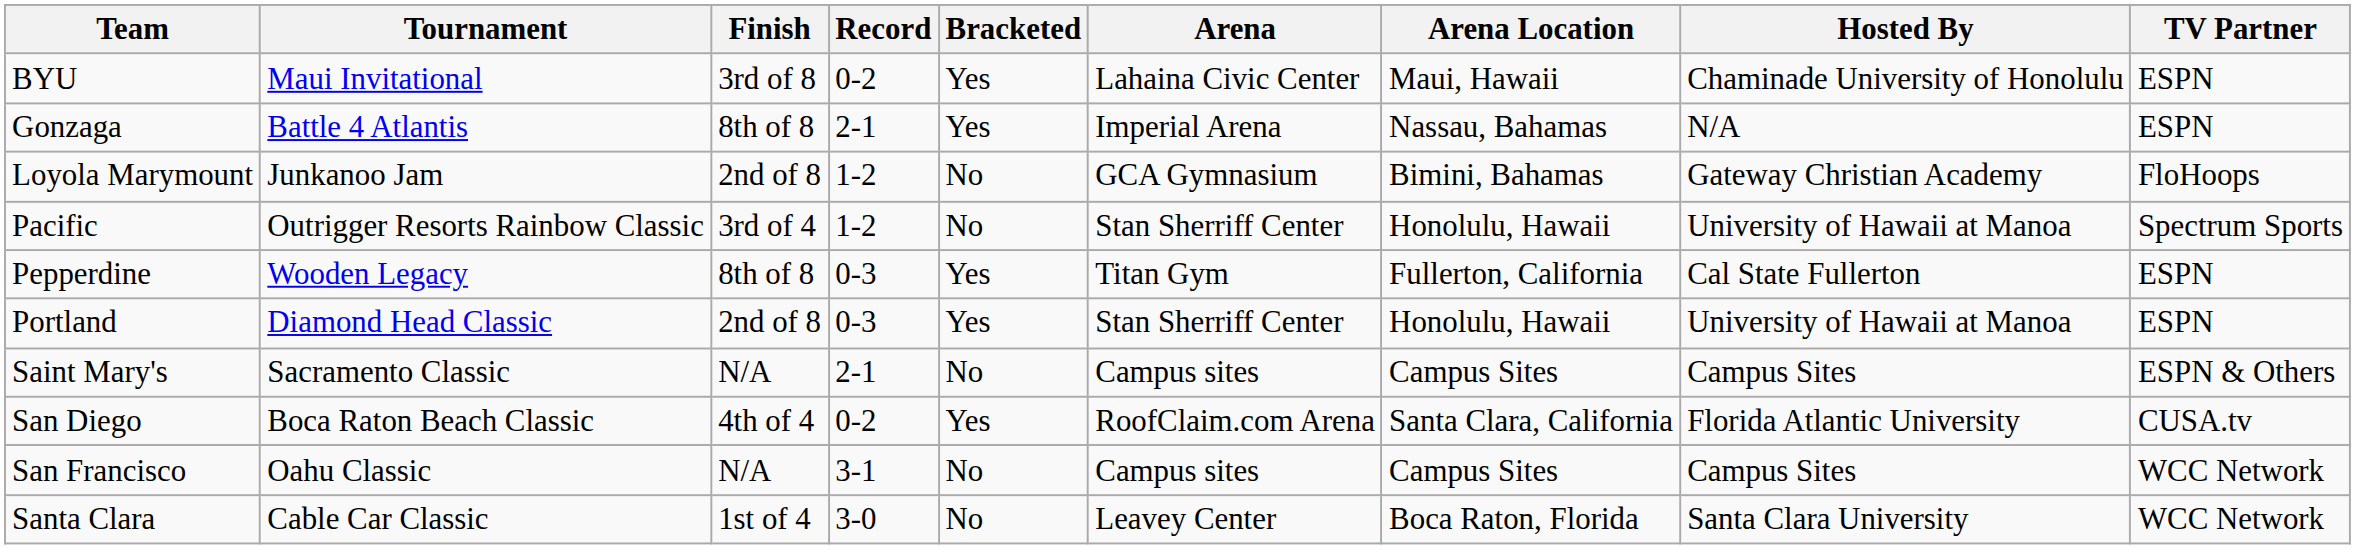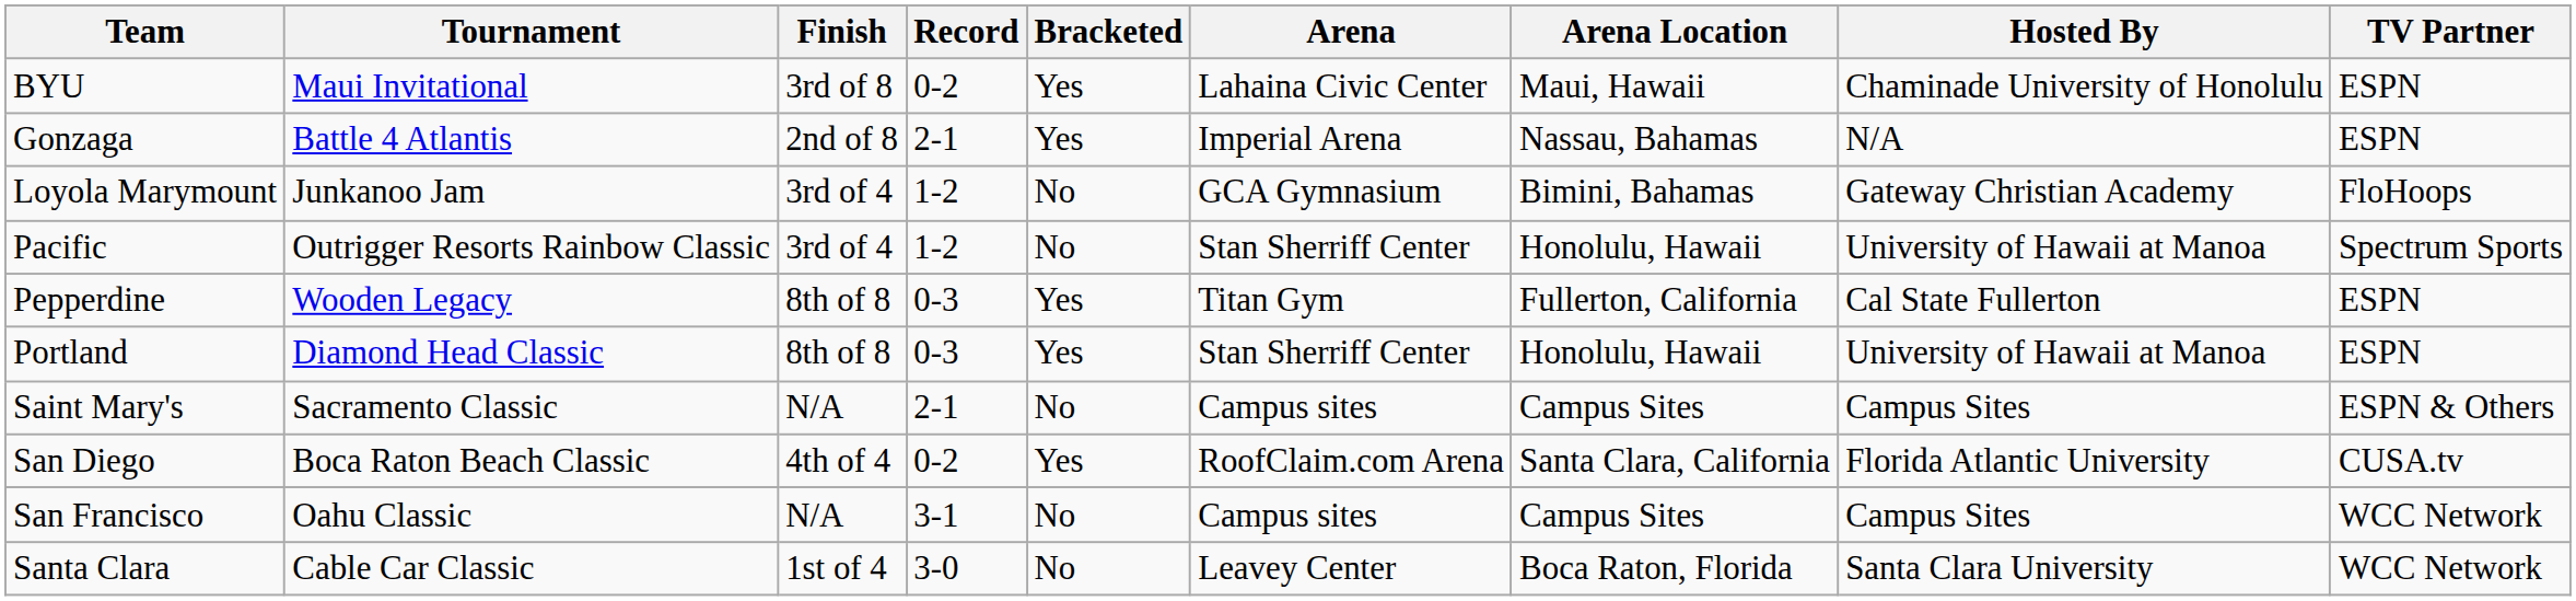 <table class="wikitable">
 <tr>
 <th>Team</th>
 <th>Tournament</th>
 <th>Finish</th>
 <th>Record</th>
 <th>Bracketed</th>
 <th>Arena</th>
 <th>Arena  Location</th>
 <th>Hosted  By</th>
 <th>TV  Partner</th>
 </tr>
 <tr>
 <td>BYU</td>
 <td><a href='#'>Maui Invitational</a></td>
 <td>3rd of 8</td>
 <td>0-2</td>
 <td>Yes</td>
 <td>Lahaina Civic  Center</td>
 <td>Maui, Hawaii</td>
 <td>Chaminade  University of Honolulu</td>
 <td>ESPN</td>
 </tr>
 <tr>
 <td>Gonzaga</td>
 <td><a href='#'>Battle 4 Atlantis</a></td>
-<td>8th of 8</td>
+<td>2nd of 8</td>
 <td>2-1</td>
 <td>Yes</td>
 <td>Imperial Arena</td>
 <td>Nassau, Bahamas</td>
 <td>N/A</td>
 <td>ESPN</td>
 </tr>
 <tr>
 <td>Loyola Marymount</td>
 <td>Junkanoo Jam</td>
-<td>2nd of 8</td>
+<td>3rd of 4</td>
 <td>1-2</td>
 <td>No</td>
 <td>GCA Gymnasium</td>
 <td>Bimini, Bahamas</td>
 <td>Gateway Christian  Academy</td>
 <td>FloHoops</td>
 </tr>
 <tr>
 <td>Pacific</td>
 <td>Outrigger Resorts Rainbow Classic</td>
 <td>3rd of 4</td>
 <td>1-2</td>
 <td>No</td>
 <td>Stan Sherriff  Center</td>
 <td>Honolulu, Hawaii</td>
 <td>University of  Hawaii at Manoa</td>
 <td>Spectrum Sports</td>
 </tr>
 <tr>
 <td>Pepperdine</td>
 <td><a href='#'>Wooden Legacy</a></td>
 <td>8th of 8</td>
 <td>0-3</td>
 <td>Yes</td>
 <td>Titan Gym</td>
 <td>Fullerton,  California</td>
 <td>Cal State Fullerton</td>
 <td>ESPN</td>
 </tr>
 <tr>
 <td>Portland</td>
 <td><a href='#'>Diamond Head Classic</a></td>
-<td>2nd of 8</td>
+<td>8th of 8</td>
 <td>0-3</td>
 <td>Yes</td>
 <td>Stan Sherriff  Center</td>
 <td>Honolulu, Hawaii</td>
 <td>University of  Hawaii at Manoa</td>
 <td>ESPN</td>
 </tr>
 <tr>
 <td>Saint Mary's</td>
 <td>Sacramento Classic</td>
 <td>N/A</td>
 <td>2-1</td>
 <td>No</td>
 <td>Campus sites</td>
 <td>Campus Sites</td>
 <td>Campus Sites</td>
 <td>ESPN & Others</td>
 </tr>
 <tr>
 <td>San Diego</td>
 <td>Boca Raton Beach Classic</td>
 <td>4th of 4</td>
 <td>0-2</td>
 <td>Yes</td>
 <td>RoofClaim.com Arena</td>
 <td>Santa Clara,  California</td>
 <td>Florida Atlantic  University</td>
 <td>CUSA.tv</td>
 </tr>
 <tr>
 <td>San Francisco</td>
 <td>Oahu Classic</td>
 <td>N/A</td>
 <td>3-1</td>
 <td>No</td>
 <td>Campus sites</td>
 <td>Campus Sites</td>
 <td>Campus Sites</td>
 <td>WCC Network</td>
 </tr>
 <tr>
 <td>Santa Clara</td>
 <td>Cable Car Classic</td>
 <td>1st of 4</td>
 <td>3-0</td>
 <td>No</td>
 <td>Leavey Center</td>
 <td>Boca Raton, Florida</td>
 <td>Santa Clara  University</td>
 <td>WCC Network</td>
 </tr>
 </table>
